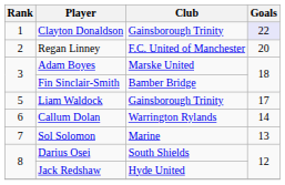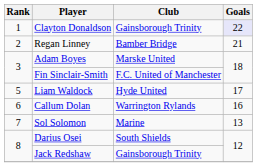 <table class="wikitable" style="text-align:center">
 <tr>
 <th>Rank</th>
 <th>Player</th>
 <th>Club</th>
 <th>Goals</th>
 </tr>
 <tr>
 <td rowspan="1">1</td>
 <td align=left><a href='#'>Clayton Donaldson</a></td>
 <td align=left><a href='#'>Gainsborough Trinity</a></td>
 <td rowspan="1" style="background: lavender;">22</td>
 </tr>
 <tr>
 <td rowspan="1">2</td>
 <td align=left>Regan Linney</td>
-<td align=left><a href='#'>F.C. United of Manchester</a></td>
-<td rowspan="1">20</td>
+<td align=left><a href='#'>Bamber Bridge</a></td>
+<td rowspan="1">21</td>
 </tr>
 <tr>
 <td rowspan="2">3</td>
 <td align=left><a href='#'>Adam Boyes</a></td>
 <td align=left><a href='#'>Marske United</a></td>
 <td rowspan="2">18</td>
 </tr>
 <tr>
 <td align=left><a href='#'>Fin Sinclair-Smith</a></td>
-<td align=left><a href='#'>Bamber Bridge</a></td>
+<td align=left><a href='#'>F.C. United of Manchester</a></td>
 </tr>
 <tr>
 <td rowspan="1">5</td>
 <td align=left><a href='#'>Liam Waldock</a></td>
-<td align=left><a href='#'>Gainsborough Trinity</a></td>
+<td align=left><a href='#'>Hyde United</a></td>
 <td rowspan="1">17</td>
 </tr>
 <tr>
 <td rowspan="1">6</td>
 <td align=left><a href='#'>Callum Dolan</a></td>
 <td align=left><a href='#'>Warrington Rylands</a></td>
-<td rowspan="1">14</td>
+<td rowspan="1">16</td>
 </tr>
 <tr>
 <td rowspan="1">7</td>
 <td align=left><a href='#'>Sol Solomon</a></td>
 <td align=left><a href='#'>Marine</a></td>
 <td rowspan="1">13</td>
 </tr>
 <tr>
 <td rowspan="2">8</td>
 <td align=left><a href='#'>Darius Osei</a></td>
 <td align=left><a href='#'>South Shields</a></td>
 <td rowspan="2">12</td>
 </tr>
 <tr>
 <td align=left><a href='#'>Jack Redshaw</a></td>
-<td align=left><a href='#'>Hyde United</a></td>
+<td align=left><a href='#'>Gainsborough Trinity</a></td>
 </tr>
 <tr>
 </tr>
 </table>
